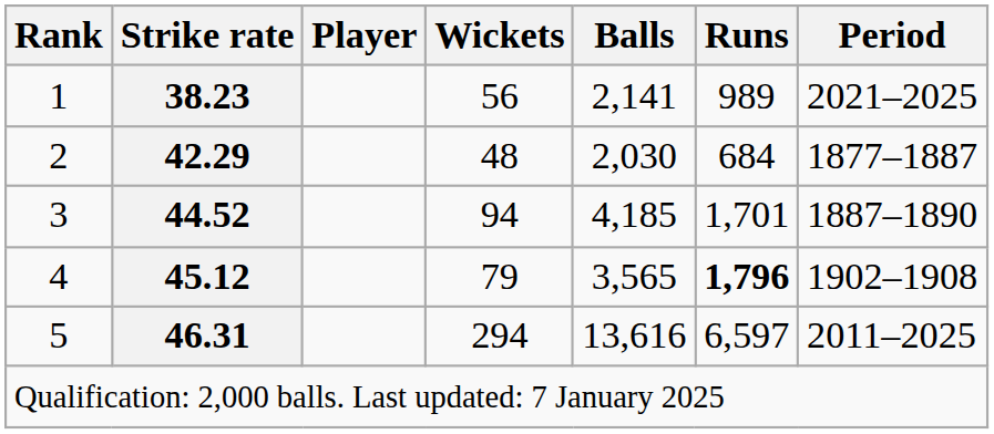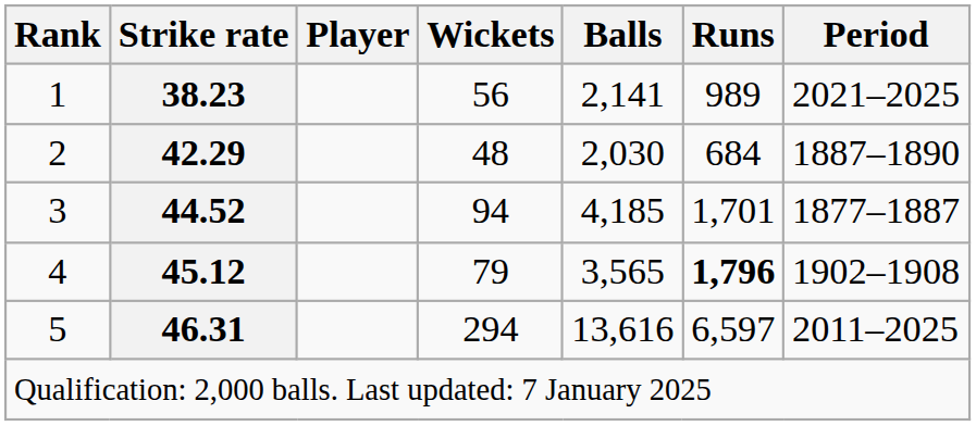 <table class="wikitable plainrowheaders sortable">
 <tr>
 <th scope=col>Rank</th>
 <th scope=col>Strike rate</th>
 <th scope=col>Player</th>
 <th scope=col>Wickets</th>
 <th scope=col>Balls</th>
 <th scope=col>Runs</th>
 <th scope=col>Period</th>
 </tr>
 <tr>
 <td align=center>1</td>
 <th scope=row style=text-align:center;>38.23</th>
 <td> </td>
 <td align=center>56</td>
 <td align=center>2,141</td>
 <td align=center>989</td>
 <td>2021–2025</td>
 </tr>
 <tr>
 <td align=center>2</td>
 <th scope=row style=text-align:center;>42.29</th>
 <td></td>
 <td align=center>48</td>
 <td align=center>2,030</td>
 <td align=center>684</td>
-<td>1877–1887</td>
+<td>1887–1890</td>
 </tr>
 <tr>
 <td align=center>3</td>
 <th scope=row style=text-align:center;>44.52</th>
 <td></td>
 <td align=center>94</td>
 <td align=center>4,185</td>
 <td align=center>1,701</td>
-<td>1887–1890</td>
+<td>1877–1887</td>
 </tr>
 <tr>
 <td align=center>4</td>
 <th scope=row style=text-align:center;>45.12</th>
 <td></td>
 <td align=center>79</td>
 <td align=center>3,565</td>
 <td align=center><strong>1,796</strong></td>
 <td>1902–1908</td>
 </tr>
 <tr>
 <td align=center>5</td>
 <th scope=row style=text-align:center;>46.31</th>
 <td> </td>
 <td align=center>294</td>
 <td align=center>13,616</td>
 <td align=center>6,597</td>
 <td>2011–2025</td>
 </tr>
 <tr class=sortbottom>
 <td colspan=7><small>Qualification: 2,000 balls. Last updated: 7 January 2025</small></td>
 </tr>
 </table>
